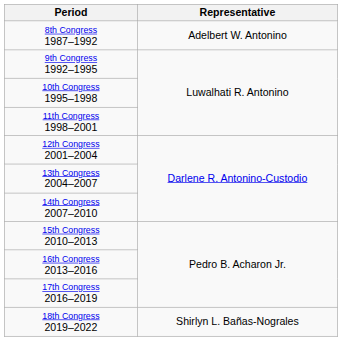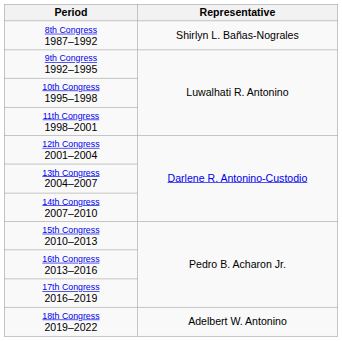 <table class="wikitable" style="text-align:center; width:40%;">
 <tr>
 <th width="40%">Period</th>
 <th>Representative</th>
 </tr>
 <tr>
 <td><small><a href='#'>8th Congress</a></small><br>1987–1992</td>
-<td>Adelbert W. Antonino</td>
+<td>Shirlyn L. Bañas-Nograles</td>
 </tr>
 <tr>
 <td><small><a href='#'>9th Congress</a></small><br>1992–1995</td>
 <td rowspan="3">Luwalhati R. Antonino</td>
 </tr>
 <tr>
 <td><small><a href='#'>10th Congress</a></small><br>1995–1998</td>
 </tr>
 <tr>
 <td><small><a href='#'>11th Congress</a></small><br>1998–2001</td>
 </tr>
 <tr>
 <td><small><a href='#'>12th Congress</a></small><br>2001–2004</td>
 <td rowspan="3"><a href='#'>Darlene R. Antonino-Custodio</a></td>
 </tr>
 <tr>
 <td><small><a href='#'>13th Congress</a></small><br>2004–2007</td>
 </tr>
 <tr>
 <td><small><a href='#'>14th Congress</a></small><br>2007–2010</td>
 </tr>
 <tr>
 <td><small><a href='#'>15th Congress</a></small><br>2010–2013</td>
 <td rowspan="3">Pedro B. Acharon Jr.</td>
 </tr>
 <tr>
 <td><small><a href='#'>16th Congress</a></small><br>2013–2016</td>
 </tr>
 <tr>
 <td><small><a href='#'>17th Congress</a></small><br>2016–2019</td>
 </tr>
 <tr>
 <td><small><a href='#'>18th Congress</a></small><br>2019–2022</td>
-<td>Shirlyn L. Bañas-Nograles</td>
+<td>Adelbert W. Antonino</td>
 </tr>
 </table>
